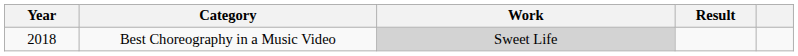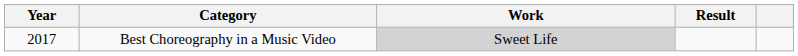 <table class="wikitable">
 <tr>
 <th style="width:5%;">Year</th>
 <th style="width:20%;">Category</th>
 <th style="width:20%;">Work</th>
 <th style="width:5%;">Result</th>
 <th style="width:2.5%;"></th>
 </tr>
 <tr>
-<td style="text-align:center;">2018</td>
+<td style="text-align:center;">2017</td>
 <td style="text-align:center;">Best Choreography in a Music Video</td>
 <td style="background: lightgrey; text-align:center;">Sweet Life</td>
 <td></td>
 <td></td>
 </tr>
 </table>
